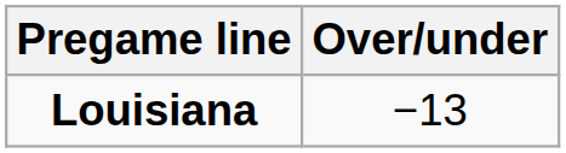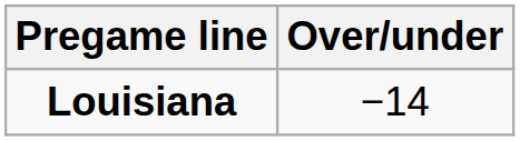 <table class="wikitable">
 <tr align="center">
 <th style=>Pregame line</th>
 <th style=>Over/under</th>
 </tr>
 <tr align="center">
 <td><strong>Louisiana</strong></td>
-<td>−13</td>
+<td>−14</td>
 </tr>
 </table>
